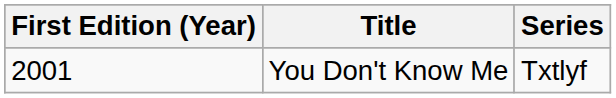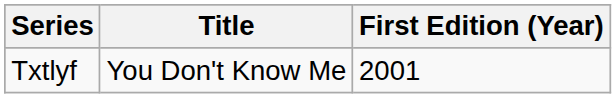 <table class="wikitable sortable">
 <tr>
+<th>Series</th>
+<th>Title</th>
 <th>First Edition (Year)</th>
-<th>Title</th>
-<th>Series</th>
 </tr>
 <tr>
+<td>Txtlyf</td>
+<td>You Don't Know Me</td>
 <td>2001</td>
-<td>You Don't Know Me</td>
-<td>Txtlyf</td>
 </tr>
 </table>
